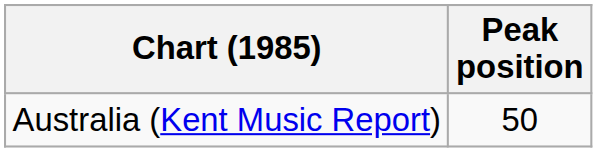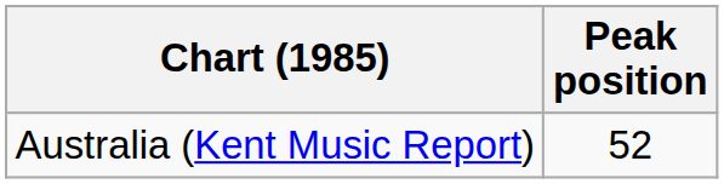 <table class="wikitable">
 <tr>
 <th align="left">Chart (1985)</th>
 <th align="left">Peak<br>position</th>
 </tr>
 <tr>
 <td align="left">Australia (<a href='#'>Kent Music Report</a>)</td>
-<td style="text-align:center;">50</td>
+<td style="text-align:center;">52</td>
 </tr>
 </table>
